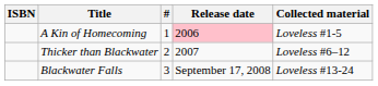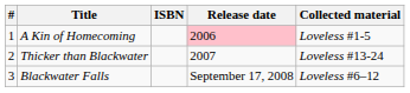 <table class="wikitable">
 <tr>
+<th>#</th>
+<th>Title</th>
 <th>ISBN</th>
-<th>Title</th>
-<th>#</th>
 <th>Release date</th>
 <th>Collected material</th>
 </tr>
 <tr>
+<td>1</td>
+<td><em>A Kin of Homecoming</em></td>
 <td></td>
-<td><em>A Kin of Homecoming</em></td>
-<td>1</td>
 <td style="background: pink;">2006</td>
 <td><em>Loveless</em> #1-5</td>
 </tr>
 <tr>
+<td>2</td>
+<td><em>Thicker than Blackwater</em></td>
 <td></td>
-<td><em>Thicker than Blackwater</em></td>
-<td>2</td>
 <td>2007</td>
+<td><em>Loveless</em> #13-24</td>
+</tr>
+<tr>
+<td>3</td>
+<td><em>Blackwater Falls</em></td>
+<td></td>
+<td>September 17, 2008</td>
 <td><em>Loveless</em> #6–12</td>
 </tr>
-<tr>
-<td></td>
-<td><em>Blackwater Falls</em></td>
-<td>3</td>
-<td>September 17, 2008</td>
-<td><em>Loveless</em> #13-24</td>
-</tr>
 </table>
